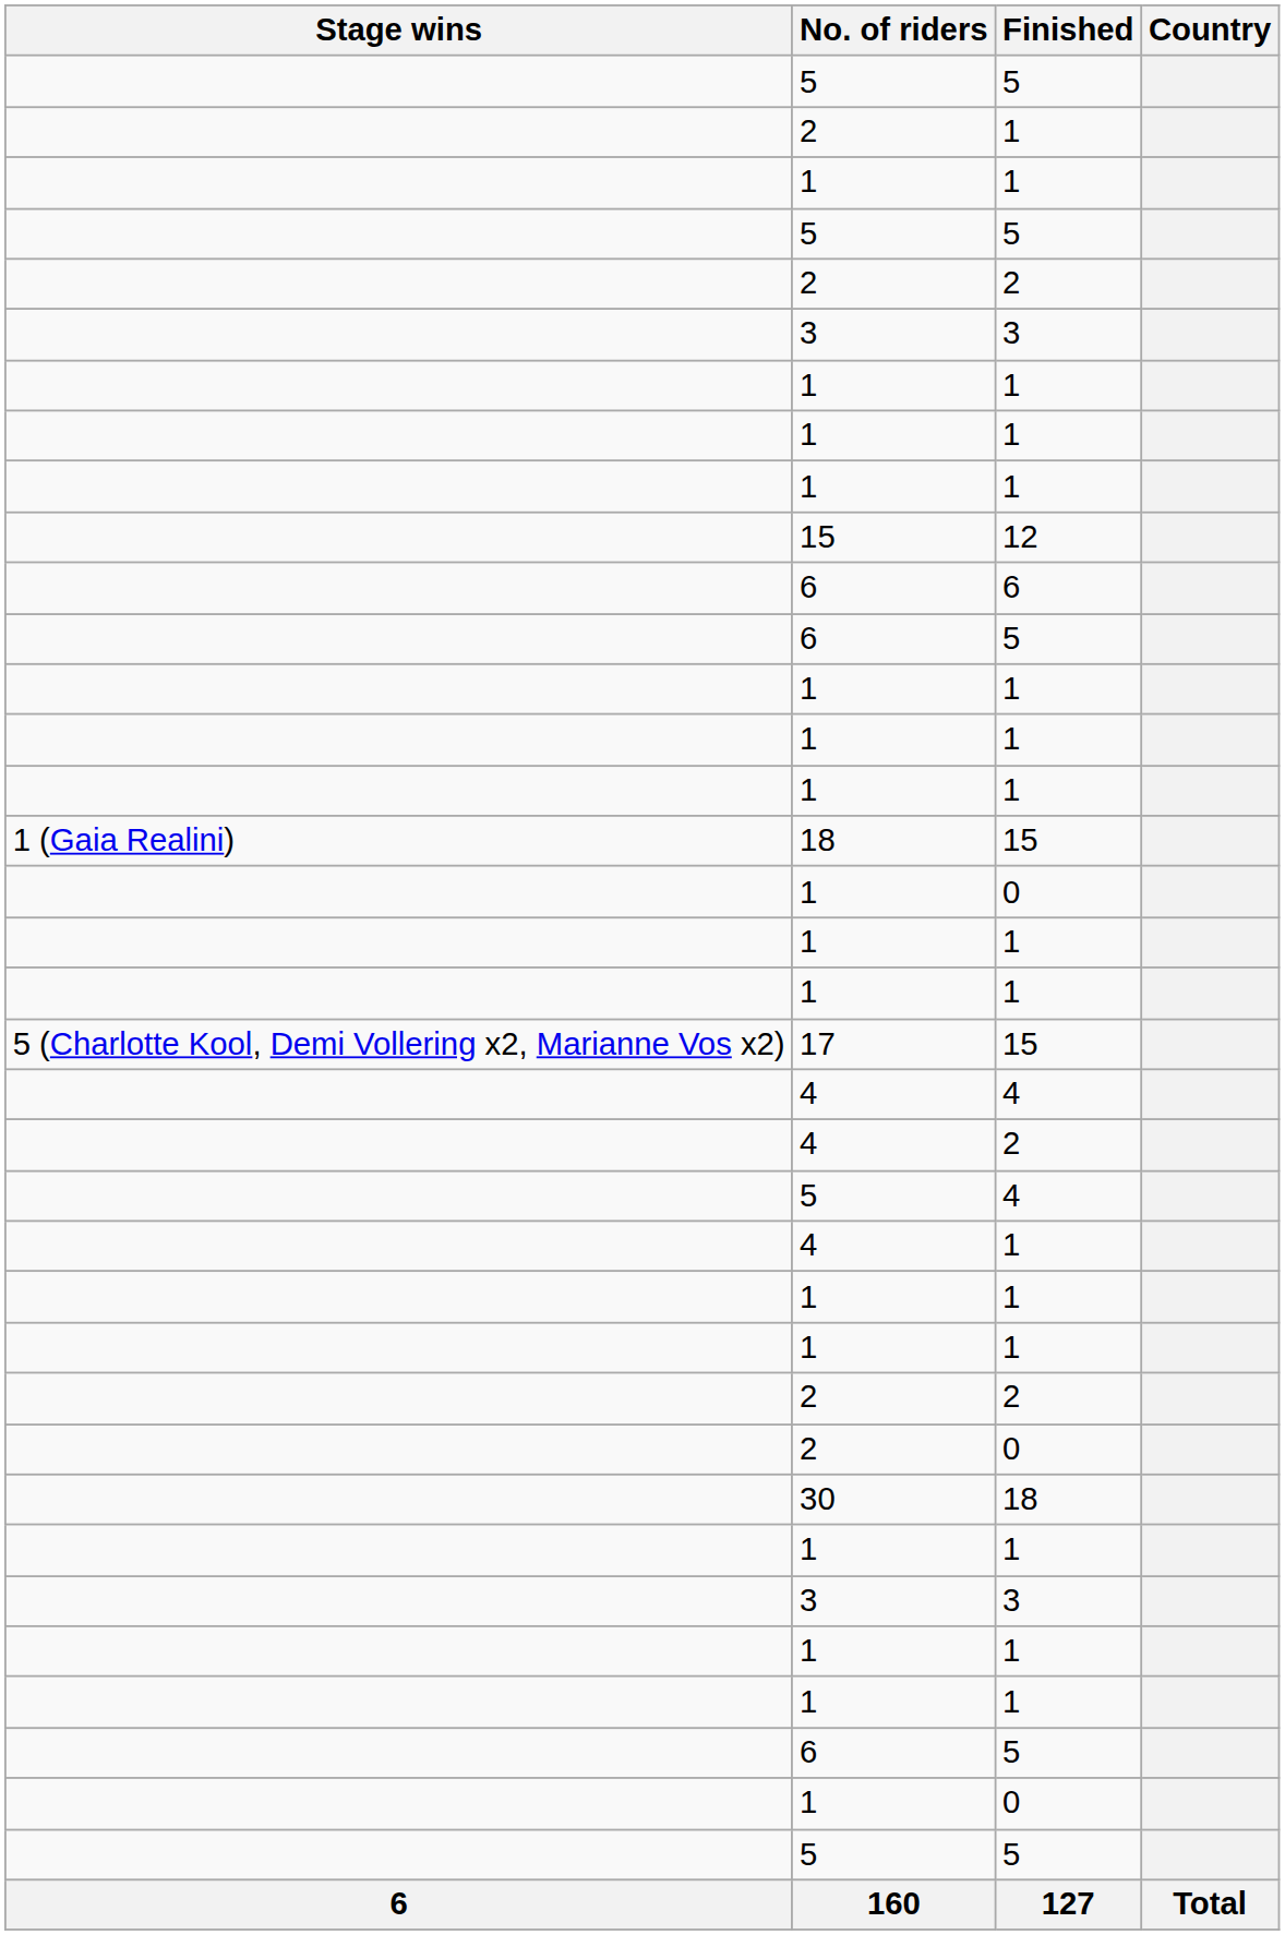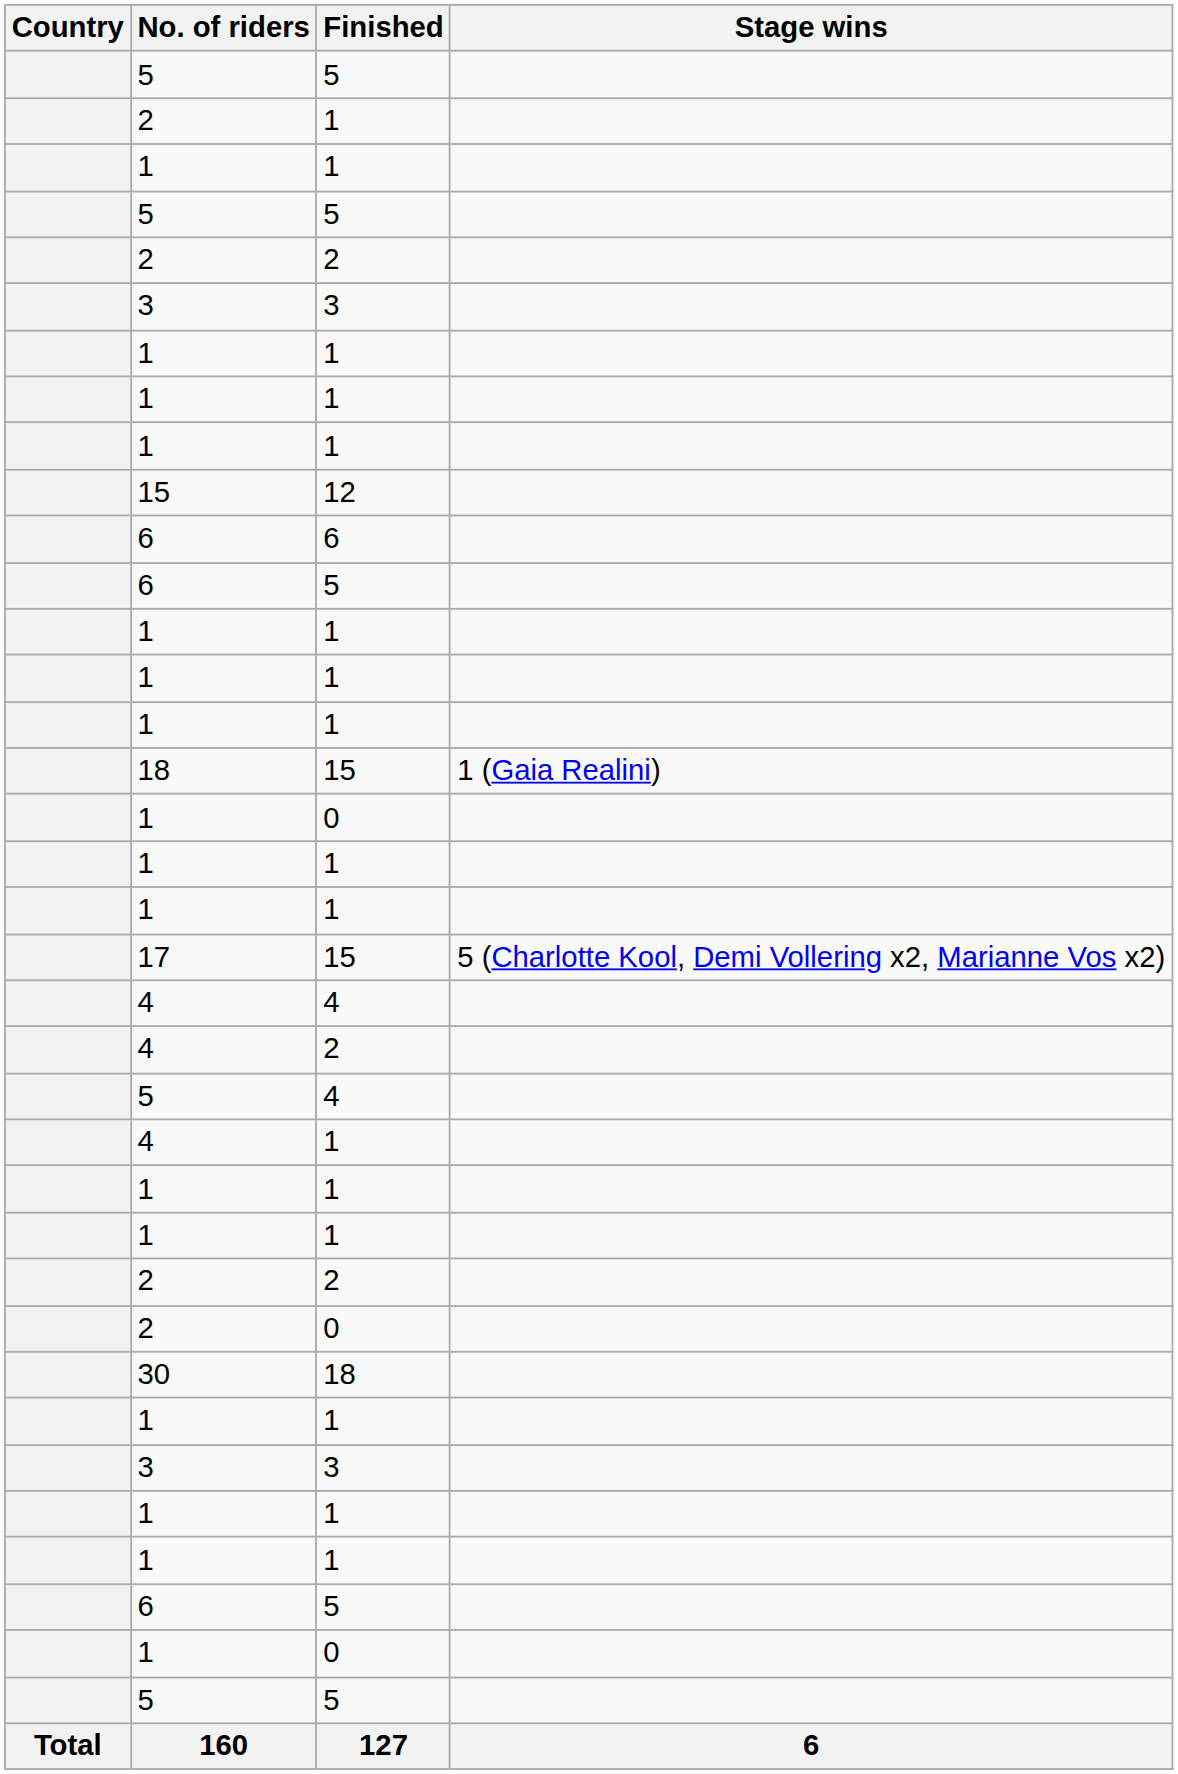 <table class="wikitable sortable plainrowheaders">
 <tr>
-<th scope="col">Stage wins</th>
+<th scope="col">Country</th>
 <th scope="col">No. of riders</th>
 <th scope="col">Finished</th>
-<th scope="col">Country</th>
+<th scope="col">Stage wins</th>
 </tr>
 <tr>
-<td></td>
+<th scope="row"></th>
 <td>5</td>
 <td>5</td>
-<th scope="row"></th>
+<td></td>
 </tr>
 <tr>
-<td></td>
+<th scope="row"></th>
 <td>2</td>
 <td>1</td>
-<th scope="row"></th>
+<td></td>
 </tr>
 <tr>
-<td></td>
+<th scope="row"></th>
 <td>1</td>
 <td>1</td>
-<th scope="row"></th>
+<td></td>
 </tr>
 <tr>
-<td></td>
+<th scope="row"></th>
 <td>5</td>
 <td>5</td>
-<th scope="row"></th>
+<td></td>
 </tr>
 <tr>
-<td></td>
+<th scope="row"></th>
 <td>2</td>
 <td>2</td>
-<th scope="row"></th>
+<td></td>
 </tr>
 <tr>
-<td></td>
+<th scope="row"></th>
 <td>3</td>
 <td>3</td>
-<th scope="row"></th>
+<td></td>
 </tr>
 <tr>
-<td></td>
+<th scope="row"></th>
 <td>1</td>
 <td>1</td>
-<th scope="row"></th>
+<td></td>
 </tr>
 <tr>
-<td></td>
+<th scope="row"></th>
 <td>1</td>
 <td>1</td>
-<th scope="row"></th>
+<td></td>
 </tr>
 <tr>
-<td></td>
+<th scope="row"></th>
 <td>1</td>
 <td>1</td>
-<th scope="row"></th>
+<td></td>
 </tr>
 <tr>
-<td></td>
+<th scope="row"></th>
 <td>15</td>
 <td>12</td>
-<th scope="row"></th>
+<td></td>
 </tr>
 <tr>
-<td></td>
+<th scope="row"></th>
 <td>6</td>
 <td>6</td>
-<th scope="row"></th>
+<td></td>
 </tr>
 <tr>
-<td></td>
+<th scope="row"></th>
 <td>6</td>
 <td>5</td>
-<th scope="row"></th>
+<td></td>
 </tr>
 <tr>
-<td></td>
+<th scope="row"></th>
 <td>1</td>
 <td>1</td>
-<th scope="row"></th>
+<td></td>
 </tr>
 <tr>
-<td></td>
+<th scope="row"></th>
 <td>1</td>
 <td>1</td>
-<th scope="row"></th>
+<td></td>
 </tr>
 <tr>
-<td></td>
+<th scope="row"></th>
 <td>1</td>
 <td>1</td>
-<th scope="row"></th>
+<td></td>
 </tr>
 <tr>
-<td>1 (<a href='#'>Gaia Realini</a>)</td>
+<th scope="row"></th>
 <td>18</td>
 <td>15</td>
-<th scope="row"></th>
+<td>1 (<a href='#'>Gaia Realini</a>)</td>
 </tr>
 <tr>
-<td></td>
+<th scope="row"></th>
 <td>1</td>
 <td>0</td>
-<th scope="row"></th>
+<td></td>
 </tr>
 <tr>
-<td></td>
+<th scope="row"></th>
 <td>1</td>
 <td>1</td>
-<th scope="row"></th>
+<td></td>
 </tr>
 <tr>
-<td></td>
+<th scope="row"></th>
 <td>1</td>
 <td>1</td>
-<th scope="row"></th>
+<td></td>
 </tr>
 <tr>
-<td>5 (<a href='#'>Charlotte Kool</a>, <a href='#'>Demi Vollering</a> x2, <a href='#'>Marianne Vos</a> x2)</td>
+<th scope="row"></th>
 <td>17</td>
 <td>15</td>
-<th scope="row"></th>
+<td>5 (<a href='#'>Charlotte Kool</a>, <a href='#'>Demi Vollering</a> x2, <a href='#'>Marianne Vos</a> x2)</td>
 </tr>
 <tr>
-<td></td>
+<th scope="row"></th>
 <td>4</td>
 <td>4</td>
-<th scope="row"></th>
+<td></td>
 </tr>
 <tr>
-<td></td>
+<th scope="row"></th>
 <td>4</td>
 <td>2</td>
-<th scope="row"></th>
+<td></td>
 </tr>
 <tr>
-<td></td>
+<th scope="row"></th>
 <td>5</td>
 <td>4</td>
-<th scope="row"></th>
+<td></td>
 </tr>
 <tr>
-<td></td>
+<th scope="row"></th>
 <td>4</td>
 <td>1</td>
-<th scope="row"></th>
+<td></td>
 </tr>
 <tr>
-<td></td>
+<th scope="row"></th>
 <td>1</td>
 <td>1</td>
-<th scope="row"></th>
+<td></td>
 </tr>
 <tr>
-<td></td>
+<th scope="row"></th>
 <td>1</td>
 <td>1</td>
-<th scope="row"></th>
+<td></td>
 </tr>
 <tr>
-<td></td>
+<th scope="row"></th>
 <td>2</td>
 <td>2</td>
-<th scope="row"></th>
+<td></td>
 </tr>
 <tr>
-<td></td>
+<th scope="row"></th>
 <td>2</td>
 <td>0</td>
-<th scope="row"></th>
+<td></td>
 </tr>
 <tr>
-<td></td>
+<th scope="row"></th>
 <td>30</td>
 <td>18</td>
-<th scope="row"></th>
+<td></td>
 </tr>
 <tr>
-<td></td>
+<th scope="row"></th>
 <td>1</td>
 <td>1</td>
-<th scope="row"></th>
+<td></td>
 </tr>
 <tr>
-<td></td>
+<th scope="row"></th>
 <td>3</td>
 <td>3</td>
-<th scope="row"></th>
+<td></td>
 </tr>
 <tr>
-<td></td>
+<th scope="row"></th>
 <td>1</td>
 <td>1</td>
-<th scope="row"></th>
+<td></td>
 </tr>
 <tr>
-<td></td>
+<th scope="row"></th>
 <td>1</td>
 <td>1</td>
-<th scope="row"></th>
+<td></td>
 </tr>
 <tr>
-<td></td>
+<th scope="row"></th>
 <td>6</td>
 <td>5</td>
-<th scope="row"></th>
+<td></td>
 </tr>
 <tr>
-<td></td>
+<th scope="row"></th>
 <td>1</td>
 <td>0</td>
-<th scope="row"></th>
+<td></td>
 </tr>
 <tr>
-<td></td>
+<th scope="row"></th>
 <td>5</td>
 <td>5</td>
-<th scope="row"></th>
+<td></td>
 </tr>
 <tr>
-<th>6</th>
+<th scope="row">Total</th>
 <th>160</th>
 <th>127</th>
-<th scope="row">Total</th>
+<th>6</th>
 </tr>
 </table>
